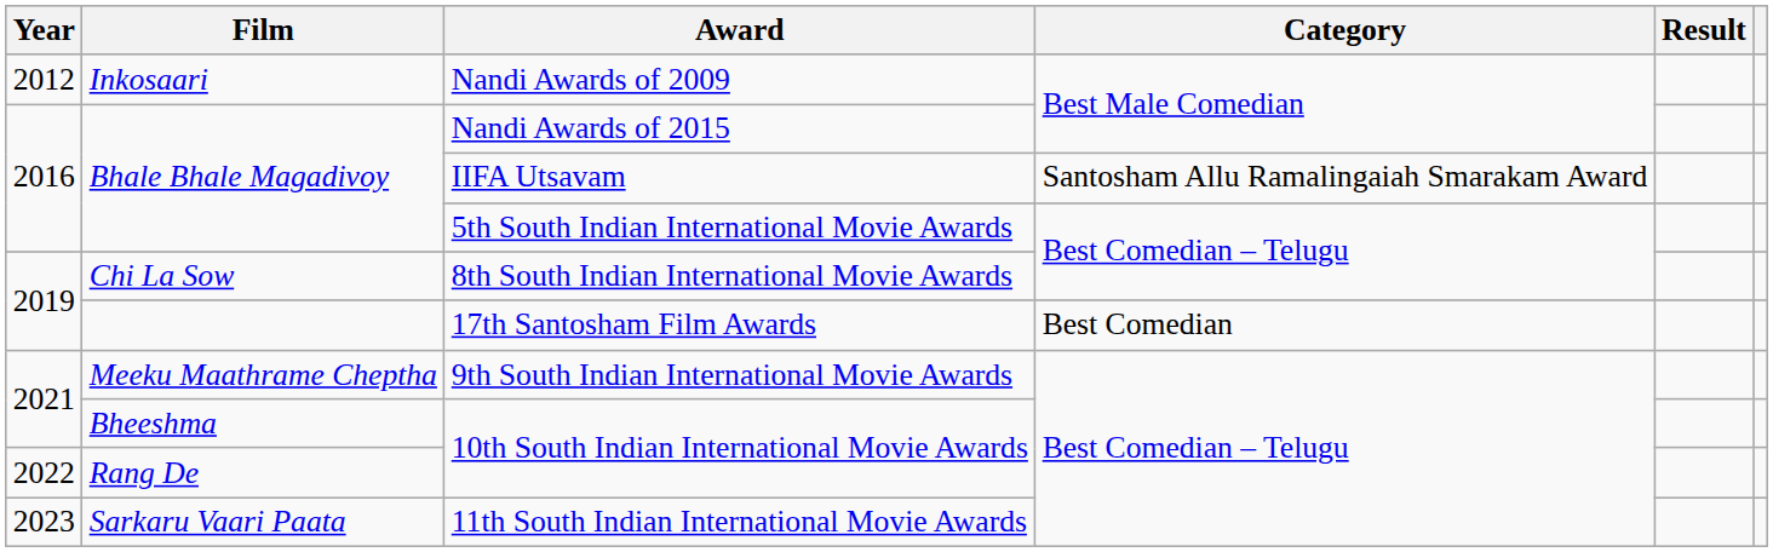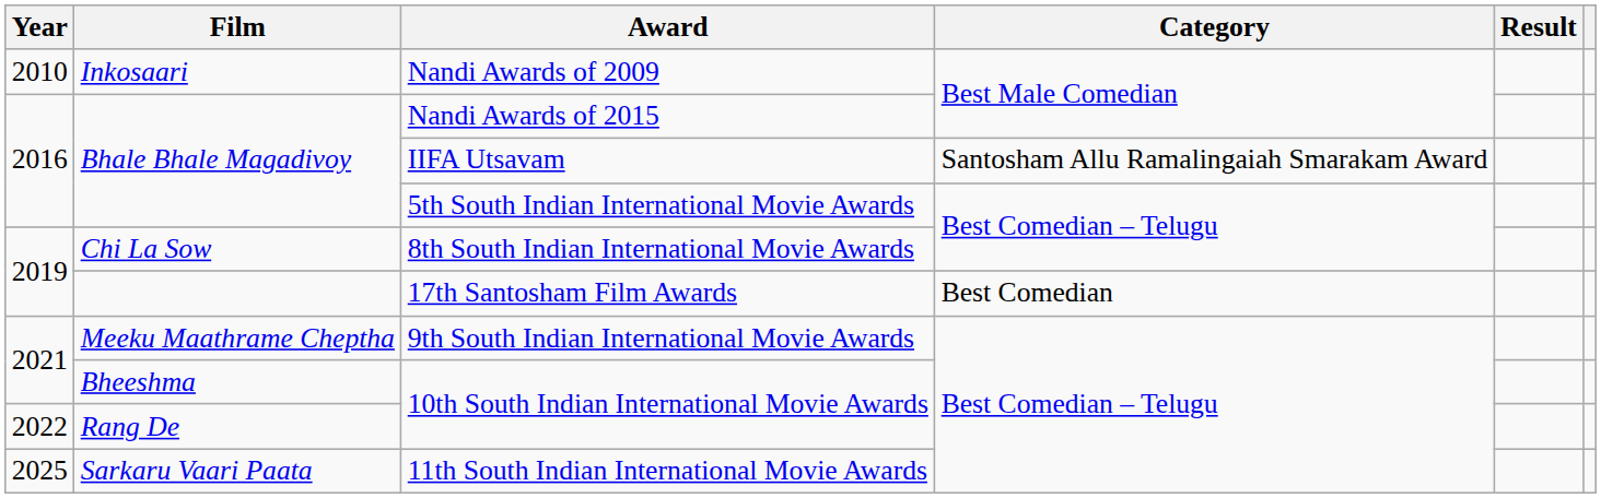 <table class="wikitable sortable">
 <tr>
 <th>Year</th>
 <th>Film</th>
 <th>Award</th>
 <th>Category</th>
 <th>Result</th>
 <th class="unsortable"></th>
 </tr>
 <tr>
-<td>2012</td>
+<td>2010</td>
 <td><em><a href='#'>Inkosaari</a></em></td>
 <td><a href='#'>Nandi Awards of 2009</a></td>
 <td rowspan="2"><a href='#'>Best Male Comedian</a></td>
 <td></td>
 <td></td>
 </tr>
 <tr>
 <td rowspan="3">2016</td>
 <td rowspan="3"><em><a href='#'>Bhale Bhale Magadivoy</a></em></td>
 <td><a href='#'>Nandi Awards of 2015</a></td>
 <td></td>
 <td></td>
 </tr>
 <tr>
 <td><a href='#'>IIFA Utsavam</a></td>
 <td>Santosham Allu Ramalingaiah Smarakam Award</td>
 <td></td>
 <td></td>
 </tr>
 <tr>
 <td><a href='#'>5th South Indian International Movie Awards</a></td>
 <td rowspan="2"><a href='#'>Best Comedian – Telugu</a></td>
 <td></td>
 <td></td>
 </tr>
 <tr>
 <td rowspan="2">2019</td>
 <td><em><a href='#'>Chi La Sow</a></em></td>
 <td><a href='#'>8th South Indian International Movie Awards</a></td>
 <td></td>
 <td></td>
 </tr>
 <tr>
 <td></td>
 <td><a href='#'>17th Santosham Film Awards</a></td>
 <td>Best Comedian</td>
 <td></td>
 <td></td>
 </tr>
 <tr>
 <td rowspan="2">2021</td>
 <td><em><a href='#'>Meeku Maathrame Cheptha</a></em></td>
 <td><a href='#'>9th South Indian International Movie Awards</a></td>
 <td rowspan="4"><a href='#'>Best Comedian – Telugu</a></td>
 <td></td>
 <td></td>
 </tr>
 <tr>
 <td><em><a href='#'>Bheeshma</a></em></td>
 <td rowspan="2"><a href='#'>10th South Indian International Movie Awards</a></td>
 <td></td>
 <td></td>
 </tr>
 <tr>
 <td rowspan="1">2022</td>
 <td><em><a href='#'>Rang De</a></em></td>
 <td></td>
 <td></td>
 </tr>
 <tr>
-<td>2023</td>
+<td>2025</td>
 <td><em><a href='#'>Sarkaru Vaari Paata</a></em></td>
 <td><a href='#'>11th South Indian International Movie Awards</a></td>
 <td></td>
 <td></td>
 </tr>
 </table>
